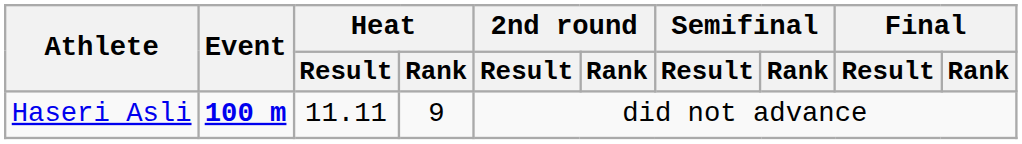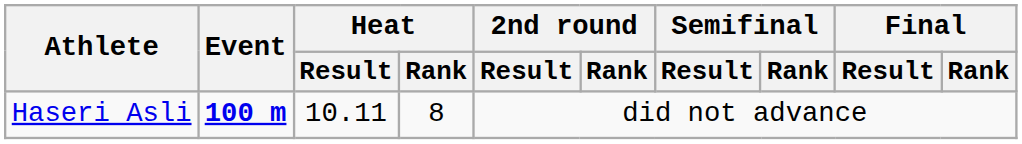 <table class="wikitable" style="font-size:90%">
 <tr>
 <th rowspan="2">Athlete</th>
 <th rowspan="2">Event</th>
 <th colspan="2">Heat</th>
 <th colspan="2">2nd round</th>
 <th colspan="2">Semifinal</th>
 <th colspan="2">Final</th>
 </tr>
 <tr style="font-size:95%">
 <th>Result</th>
 <th>Rank</th>
 <th>Result</th>
 <th>Rank</th>
 <th>Result</th>
 <th>Rank</th>
 <th>Result</th>
 <th>Rank</th>
 </tr>
 <tr align=center>
 <td align=left><a href='#'>Haseri Asli</a></td>
 <td align=left><strong><a href='#'>100 m</a></strong></td>
-<td>11.11</td>
-<td>9</td>
+<td>10.11</td>
+<td>8</td>
 <td colspan=6>did not advance</td>
 </tr>
 </table>
